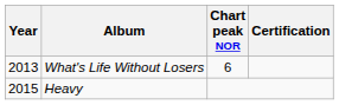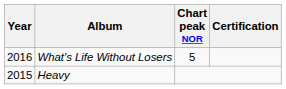 <table class="wikitable">
 <tr>
 <th>Year</th>
 <th>Album</th>
 <th>Chart <br>peak<br><small><a href='#'>NOR</a><br></small></th>
 <th>Certification</th>
 </tr>
 <tr>
-<td>2013</td>
+<td>2016</td>
 <td><em>What's Life Without Losers</em></td>
-<td style="text-align:center;">6</td>
+<td style="text-align:center;">5</td>
 <td></td>
 </tr>
 <tr>
 <td>2015</td>
 <td><em>Heavy</em></td>
 </tr>
 </table>
